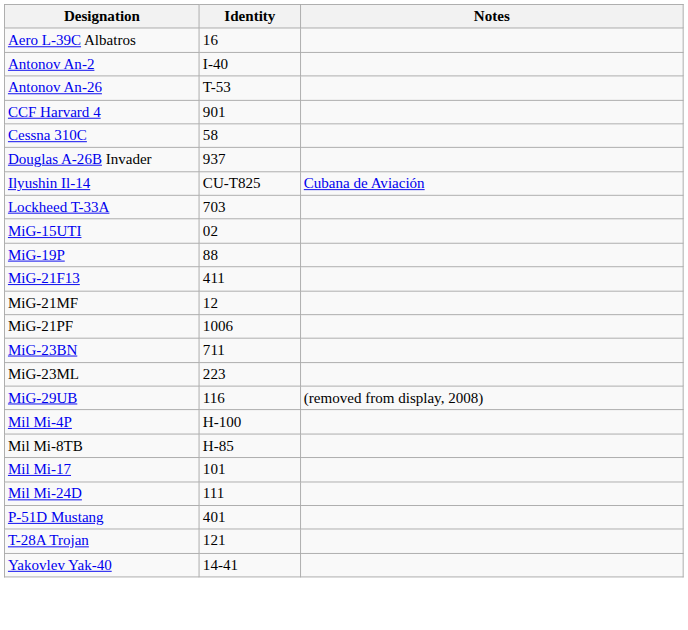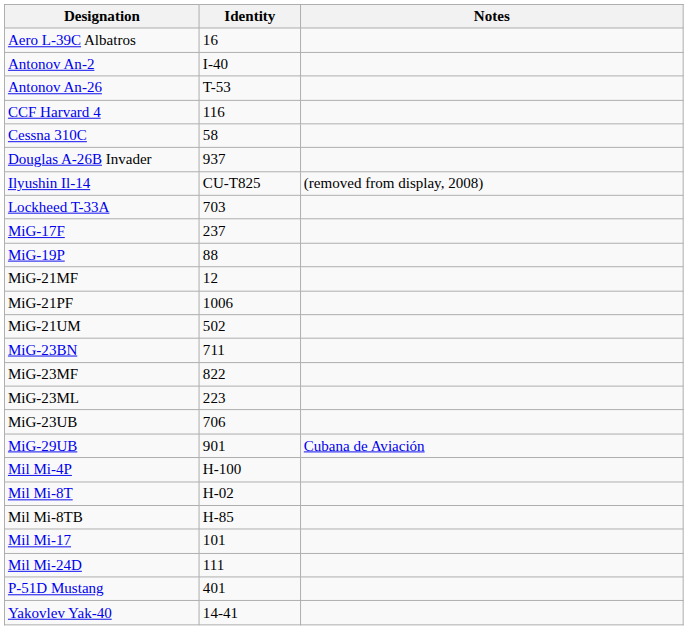 <table class="wikitable" style="text-align:left">
 <tr>
 <th width="200">Designation</th>
 <th width="100">Identity</th>
 <th width="400">Notes</th>
 </tr>
 <tr>
 <td><a href='#'>Aero L-39C</a> Albatros</td>
 <td>16</td>
 <td></td>
 </tr>
 <tr>
 <td><a href='#'>Antonov An-2</a></td>
 <td>I-40</td>
 <td></td>
 </tr>
 <tr>
 <td><a href='#'>Antonov An-26</a></td>
 <td>T-53</td>
 <td></td>
 </tr>
 <tr>
 <td><a href='#'>CCF Harvard 4</a></td>
-<td>901</td>
+<td>116</td>
 <td></td>
 </tr>
 <tr>
 <td><a href='#'>Cessna 310C</a></td>
 <td>58</td>
 <td></td>
 </tr>
 <tr>
 <td><a href='#'>Douglas A-26B</a> Invader</td>
 <td>937</td>
 <td></td>
 </tr>
 <tr>
 <td><a href='#'>Ilyushin Il-14</a></td>
 <td>CU-T825</td>
-<td><a href='#'>Cubana de Aviación</a></td>
+<td>(removed from display, 2008)</td>
 </tr>
 <tr>
 <td><a href='#'>Lockheed T-33A</a></td>
 <td>703</td>
 <td></td>
 </tr>
 <tr>
-<td><a href='#'>MiG-15UTI</a></td>
-<td>02</td>
+<td><a href='#'>MiG-17F</a></td>
+<td>237</td>
 <td></td>
 </tr>
 <tr>
 <td><a href='#'>MiG-19P</a></td>
 <td>88</td>
-<td></td>
-</tr>
-<tr>
-<td><a href='#'>MiG-21F13</a></td>
-<td>411</td>
 <td></td>
 </tr>
 <tr>
 <td>MiG-21MF</td>
 <td>12</td>
 <td></td>
 </tr>
 <tr>
 <td>MiG-21PF</td>
 <td>1006</td>
 <td></td>
 </tr>
 <tr>
+<td>MiG-21UM</td>
+<td>502</td>
+<td></td>
+</tr>
+<tr>
 <td><a href='#'>MiG-23BN</a></td>
 <td>711</td>
+<td></td>
+</tr>
+<tr>
+<td>MiG-23MF</td>
+<td>822</td>
 <td></td>
 </tr>
 <tr>
 <td>MiG-23ML</td>
 <td>223</td>
 <td></td>
 </tr>
 <tr>
+<td>MiG-23UB</td>
+<td>706</td>
+<td></td>
+</tr>
+<tr>
 <td><a href='#'>MiG-29UB</a></td>
-<td>116</td>
-<td>(removed from display, 2008)</td>
+<td>901</td>
+<td><a href='#'>Cubana de Aviación</a></td>
 </tr>
 <tr>
 <td><a href='#'>Mil Mi-4P</a></td>
 <td>H-100</td>
+<td></td>
+</tr>
+<tr>
+<td><a href='#'>Mil Mi-8T</a></td>
+<td>H-02</td>
 <td></td>
 </tr>
 <tr>
 <td>Mil Mi-8TB</td>
 <td>H-85</td>
 <td></td>
 </tr>
 <tr>
 <td><a href='#'>Mil Mi-17</a></td>
 <td>101</td>
 <td></td>
 </tr>
 <tr>
 <td><a href='#'>Mil Mi-24D</a></td>
 <td>111</td>
 <td></td>
 </tr>
 <tr>
 <td><a href='#'>P-51D Mustang</a></td>
 <td>401</td>
 <td></td>
 </tr>
 <tr>
-<td><a href='#'>T-28A Trojan</a></td>
-<td>121</td>
-<td></td>
-</tr>
-<tr>
 <td><a href='#'>Yakovlev Yak-40</a></td>
 <td>14-41</td>
 <td></td>
 </tr>
 </table>
